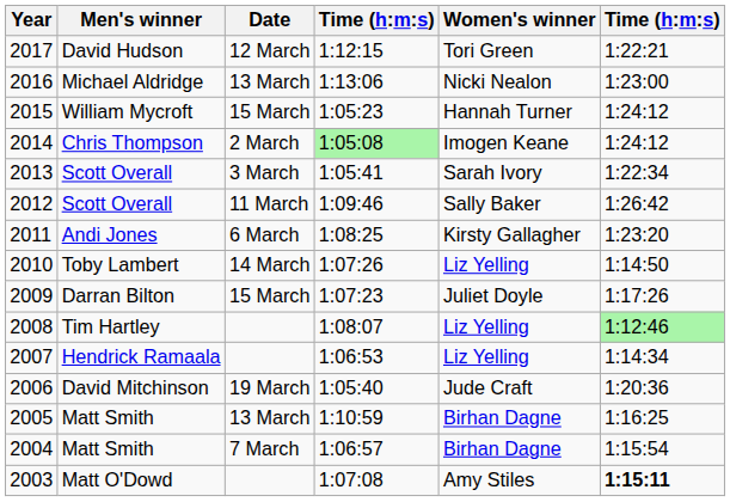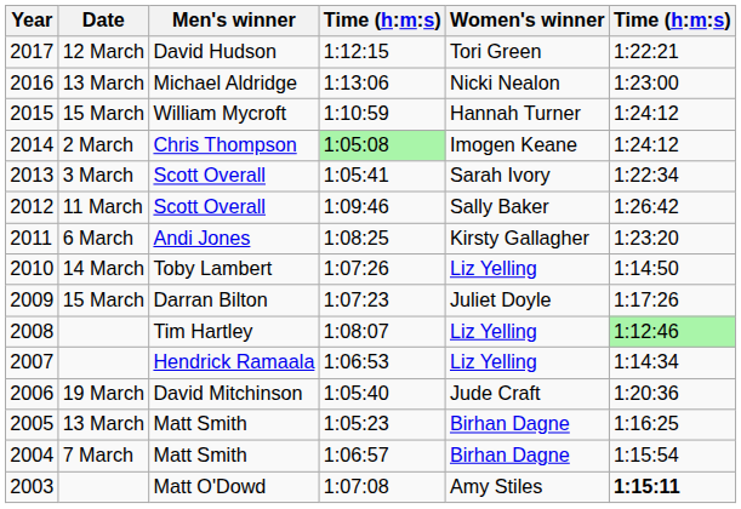 <table class="wikitable sortable">
 <tr>
 <th>Year</th>
+<th class="unsortable">Date</th>
 <th>Men's winner</th>
-<th class="unsortable">Date</th>
 <th>Time (<a href='#'>h</a>:<a href='#'>m</a>:<a href='#'>s</a>)</th>
 <th>Women's winner</th>
 <th>Time  (<a href='#'>h</a>:<a href='#'>m</a>:<a href='#'>s</a>)</th>
 </tr>
 <tr>
 <td>2017</td>
+<td>12 March</td>
 <td>David Hudson </td>
-<td>12 March</td>
 <td>1:12:15</td>
 <td>Tori Green </td>
 <td>1:22:21</td>
 </tr>
 <tr>
 <td>2016</td>
+<td>13 March</td>
 <td>Michael Aldridge </td>
-<td>13 March</td>
 <td>1:13:06</td>
 <td>Nicki Nealon </td>
 <td>1:23:00</td>
 </tr>
 <tr>
 <td>2015</td>
+<td>15 March</td>
 <td>William Mycroft </td>
-<td>15 March</td>
-<td>1:05:23</td>
+<td>1:10:59</td>
 <td>Hannah Turner</td>
 <td>1:24:12</td>
 </tr>
 <tr>
 <td>2014</td>
+<td>2 March</td>
 <td><a href='#'>Chris Thompson</a></td>
-<td>2 March</td>
 <td bgcolor=#A9F5A9>1:05:08</td>
 <td>Imogen Keane</td>
 <td>1:24:12</td>
 </tr>
 <tr>
 <td>2013</td>
+<td>3 March</td>
 <td><a href='#'>Scott Overall</a></td>
-<td>3 March</td>
 <td>1:05:41</td>
 <td>Sarah Ivory</td>
 <td>1:22:34</td>
 </tr>
 <tr>
 <td>2012</td>
+<td>11 March</td>
 <td><a href='#'>Scott Overall</a></td>
-<td>11 March</td>
 <td>1:09:46</td>
 <td>Sally Baker</td>
 <td>1:26:42</td>
 </tr>
 <tr>
 <td>2011</td>
+<td>6 March</td>
 <td><a href='#'>Andi Jones</a></td>
-<td>6 March</td>
 <td>1:08:25</td>
 <td>Kirsty Gallagher</td>
 <td>1:23:20</td>
 </tr>
 <tr>
 <td>2010</td>
+<td>14 March</td>
 <td>Toby Lambert</td>
-<td>14 March</td>
 <td>1:07:26</td>
 <td><a href='#'>Liz Yelling</a></td>
 <td>1:14:50</td>
 </tr>
 <tr>
 <td>2009</td>
+<td>15 March</td>
 <td>Darran Bilton</td>
-<td>15 March</td>
 <td>1:07:23</td>
 <td>Juliet Doyle</td>
 <td>1:17:26</td>
 </tr>
 <tr>
 <td>2008</td>
+<td></td>
 <td>Tim Hartley</td>
-<td></td>
 <td>1:08:07</td>
 <td><a href='#'>Liz Yelling</a></td>
 <td bgcolor=#A9F5A9>1:12:46</td>
 </tr>
 <tr>
 <td>2007</td>
+<td></td>
 <td><a href='#'>Hendrick Ramaala</a></td>
-<td></td>
 <td>1:06:53</td>
 <td><a href='#'>Liz Yelling</a></td>
 <td>1:14:34</td>
 </tr>
 <tr>
 <td>2006</td>
+<td>19 March</td>
 <td>David Mitchinson</td>
-<td>19 March</td>
 <td>1:05:40</td>
 <td>Jude Craft </td>
 <td>1:20:36</td>
 </tr>
 <tr>
 <td>2005</td>
+<td>13 March</td>
 <td>Matt Smith </td>
-<td>13 March</td>
-<td>1:10:59</td>
+<td>1:05:23</td>
 <td><a href='#'>Birhan Dagne</a></td>
 <td>1:16:25</td>
 </tr>
 <tr>
 <td>2004</td>
+<td>7 March</td>
 <td>Matt Smith </td>
-<td>7 March</td>
 <td>1:06:57</td>
 <td><a href='#'>Birhan Dagne</a></td>
 <td>1:15:54</td>
 </tr>
 <tr>
 <td>2003</td>
+<td></td>
 <td>Matt O'Dowd</td>
-<td></td>
 <td>1:07:08</td>
 <td>Amy Stiles</td>
 <td><strong>1:15:11</strong></td>
 </tr>
 </table>
